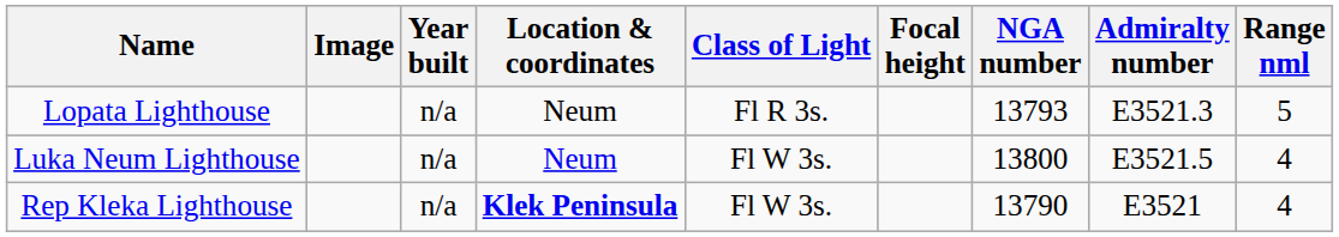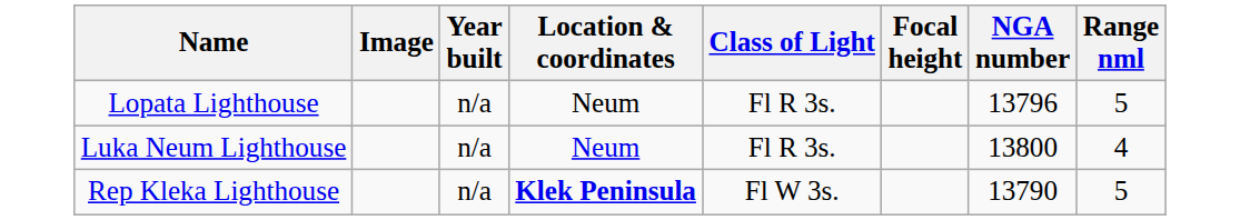 <table class="wikitable sortable" style="margin:auto;text-align:center">
 <tr>
 <th>Name</th>
 <th>Image</th>
 <th>Year<br>built</th>
 <th>Location &<br>coordinates</th>
 <th><a href='#'>Class of Light</a><br></th>
 <th>Focal<br>height<br></th>
 <th><a href='#'>NGA</a><br>number<br></th>
-<th><a href='#'>Admiralty</a><br>number<br></th>
 <th>Range<br><a href='#'>nml</a><br></th>
 </tr>
 <tr>
 <td><a href='#'>Lopata Lighthouse</a></td>
 <td></td>
 <td>n/a</td>
 <td>Neum<br></td>
 <td>Fl R 3s.</td>
 <td></td>
-<td>13793</td>
-<td>E3521.3</td>
+<td>13796</td>
 <td>5</td>
 </tr>
 <tr>
 <td><a href='#'>Luka Neum Lighthouse</a></td>
 <td></td>
 <td>n/a</td>
 <td><a href='#'>Neum</a><br></td>
-<td>Fl W 3s.</td>
+<td>Fl R 3s.</td>
 <td></td>
 <td>13800</td>
-<td>E3521.5</td>
 <td>4</td>
 </tr>
 <tr>
 <td><a href='#'>Rep Kleka Lighthouse</a></td>
 <td></td>
 <td>n/a</td>
 <td><strong><a href='#'>Klek Peninsula</a><br></strong></td>
 <td>Fl W 3s.</td>
 <td></td>
 <td>13790</td>
-<td>E3521</td>
-<td>4</td>
+<td>5</td>
 </tr>
 </table>
